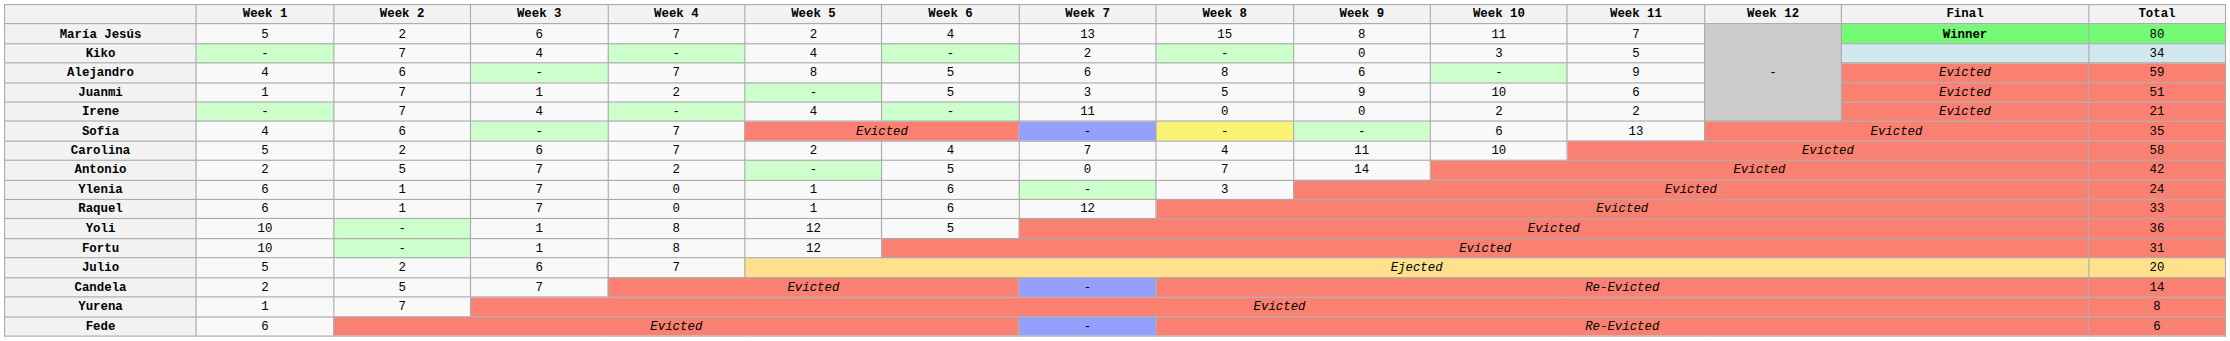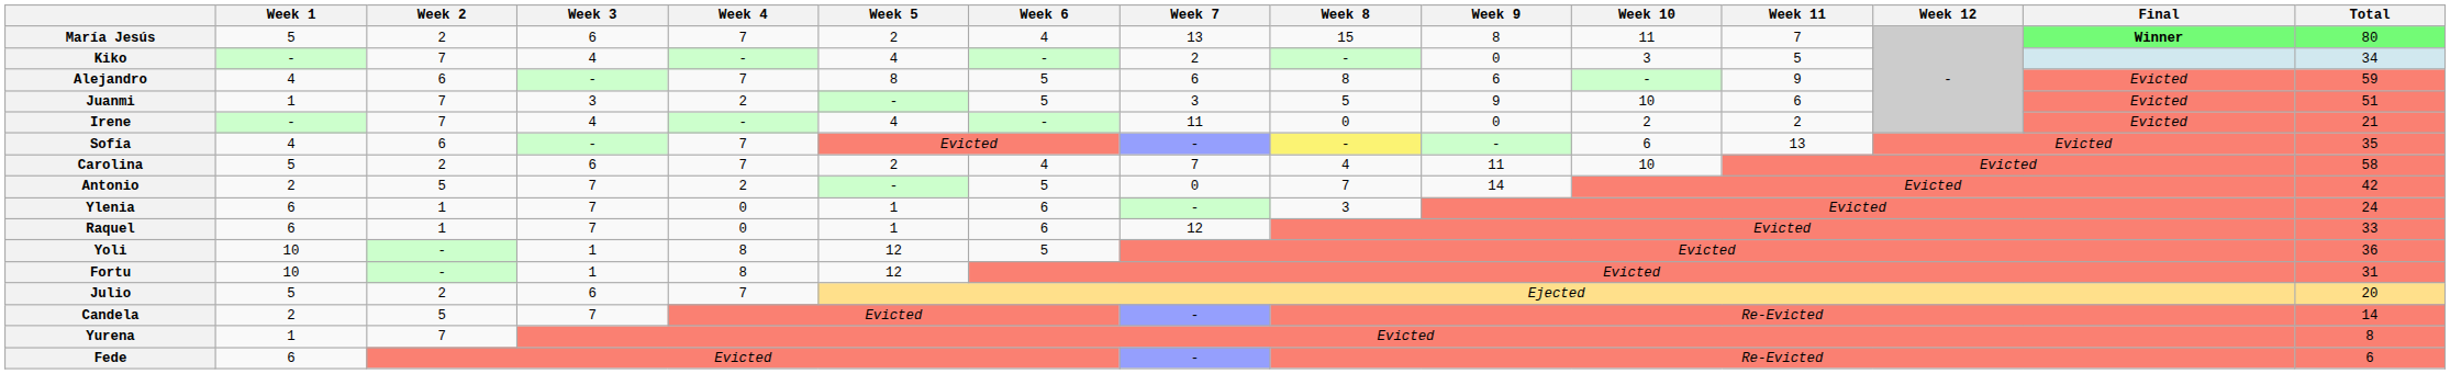 <table class="wikitable" style="width:100%; text-align:center; font-size:85%; line-height:12px">
 <tr>
 <th style="width:7%"></th>
 <th style="width:5%">Week 1</th>
 <th style="width:5%">Week 2</th>
 <th style="width:5%">Week 3</th>
 <th style="width:5%">Week 4</th>
 <th style="width:5%">Week 5</th>
 <th style="width:5%">Week 6</th>
 <th style="width:5%">Week 7</th>
 <th style="width:5%">Week 8</th>
 <th style="width:5%">Week 9</th>
 <th style="width:5%">Week 10</th>
 <th style="width:5%">Week 11</th>
 <th style="width:5%">Week 12</th>
 <th style="width:9%" colspan="2">Final</th>
 <th style="width:5%">Total</th>
 </tr>
 <tr>
 <th>María Jesús</th>
 <td>5</td>
 <td>2</td>
 <td>6</td>
 <td>7</td>
 <td>2</td>
 <td>4</td>
 <td>13</td>
 <td>15</td>
 <td>8</td>
 <td>11</td>
 <td>7</td>
 <td colspan="2" rowspan="5" style="background:#CCCCCC">-</td>
 <td style="background:#73FB76"><strong>Winner</strong></td>
 <td style="background:#73FB76">80</td>
 </tr>
 <tr>
 <th>Kiko</th>
 <td style="background:#cfc">-</td>
 <td>7</td>
 <td>4</td>
 <td style="background:#cfc">-</td>
 <td>4</td>
 <td style="background:#cfc">-</td>
 <td>2</td>
 <td style="background:#cfc">-</td>
 <td>0</td>
 <td>3</td>
 <td>5</td>
 <td style="background:#D1E8EF"><strong></strong></td>
 <td style="background:#D1E8EF">34</td>
 </tr>
 <tr>
 <th>Alejandro</th>
 <td>4</td>
 <td>6</td>
 <td style="background:#cfc">-</td>
 <td>7</td>
 <td>8</td>
 <td>5</td>
 <td>6</td>
 <td>8</td>
 <td>6</td>
 <td style="background:#cfc">-</td>
 <td>9</td>
 <td style="background:#FA8072"><em>Evicted</em></td>
 <td style="background:#FA8072">59</td>
 </tr>
 <tr>
 <th>Juanmi</th>
 <td>1</td>
 <td>7</td>
-<td>1</td>
+<td>3</td>
 <td>2</td>
 <td style="background:#cfc">-</td>
 <td>5</td>
 <td>3</td>
 <td>5</td>
 <td>9</td>
 <td>10</td>
 <td>6</td>
 <td style="background:#FA8072"><em>Evicted</em></td>
 <td style="background:#FA8072">51</td>
 </tr>
 <tr>
 <th>Irene</th>
 <td style="background:#cfc">-</td>
 <td>7</td>
 <td>4</td>
 <td style="background:#cfc">-</td>
 <td>4</td>
 <td style="background:#cfc">-</td>
 <td>11</td>
 <td>0</td>
 <td>0</td>
 <td>2</td>
 <td>2</td>
 <td style="background:#FA8072"><em>Evicted</em></td>
 <td style="background:#FA8072">21</td>
 </tr>
 <tr>
 <th>Sofía</th>
 <td>4</td>
 <td>6</td>
 <td style="background:#cfc">-</td>
 <td>7</td>
 <td colspan="2" style="background:#FA8072"><em>Evicted</em></td>
 <td style="background:#959FFD">-</td>
 <td style="background:#FBF373">-</td>
 <td style="background:#cfc">-</td>
 <td>6</td>
 <td>13</td>
 <td colspan="3" style="background:#FA8072"><em>Evicted</em></td>
 <td style="background:#FA8072">35</td>
 </tr>
 <tr>
 <th>Carolina</th>
 <td>5</td>
 <td>2</td>
 <td>6</td>
 <td>7</td>
 <td>2</td>
 <td>4</td>
 <td>7</td>
 <td>4</td>
 <td>11</td>
 <td>10</td>
 <td colspan="4" style="background:#FA8072"><em>Evicted</em></td>
 <td style="background:#FA8072">58</td>
 </tr>
 <tr>
 <th>Antonio</th>
 <td>2</td>
 <td>5</td>
 <td>7</td>
 <td>2</td>
 <td style="background:#cfc">-</td>
 <td>5</td>
 <td>0</td>
 <td>7</td>
 <td>14</td>
 <td colspan="5" style="background:#FA8072"><em>Evicted</em></td>
 <td style="background:#FA8072">42</td>
 </tr>
 <tr>
 <th>Ylenia</th>
 <td>6</td>
 <td>1</td>
 <td>7</td>
 <td>0</td>
 <td>1</td>
 <td>6</td>
 <td style="background:#cfc">-</td>
 <td>3</td>
 <td colspan="6" style="background:#FA8072"><em>Evicted</em></td>
 <td style="background:#FA8072">24</td>
 </tr>
 <tr>
 <th>Raquel</th>
 <td>6</td>
 <td>1</td>
 <td>7</td>
 <td>0</td>
 <td>1</td>
 <td>6</td>
 <td>12</td>
 <td colspan="7" style="background:#FA8072"><em>Evicted</em></td>
 <td style="background:#FA8072">33</td>
 </tr>
 <tr>
 <th>Yoli</th>
 <td>10</td>
 <td style="background:#cfc">-</td>
 <td>1</td>
 <td>8</td>
 <td>12</td>
 <td>5</td>
 <td colspan="8" style="background:#FA8072"><em>Evicted</em></td>
 <td style="background:#FA8072">36</td>
 </tr>
 <tr>
 <th>Fortu</th>
 <td>10</td>
 <td style="background:#cfc">-</td>
 <td>1</td>
 <td>8</td>
 <td>12</td>
 <td colspan="9" style="background:#FA8072"><em>Evicted</em></td>
 <td style="background:#FA8072">31</td>
 </tr>
 <tr>
 <th>Julio</th>
 <td>5</td>
 <td>2</td>
 <td>6</td>
 <td>7</td>
 <td colspan="10" style="background:#FFE08B"><em>Ejected</em></td>
 <td style="background:#FFE08B">20</td>
 </tr>
 <tr>
 <th>Candela</th>
 <td>2</td>
 <td>5</td>
 <td>7</td>
 <td colspan="3" style="background:#FA8072"><em>Evicted</em></td>
 <td style="background:#959FFD">-</td>
 <td colspan="7" style="background:#FA8072"><em>Re-Evicted</em></td>
 <td style="background:#FA8072">14</td>
 </tr>
 <tr>
 <th>Yurena</th>
 <td>1</td>
 <td>7</td>
 <td colspan="12" style="background:#FA8072"><em>Evicted</em></td>
 <td style="background:#FA8072">8</td>
 </tr>
 <tr>
 <th>Fede</th>
 <td>6</td>
 <td colspan="5" style="background:#FA8072"><em>Evicted</em></td>
 <td style="background:#959FFD">-</td>
 <td colspan="7" style="background:#FA8072"><em>Re-Evicted</em></td>
 <td style="background:#FA8072">6</td>
 </tr>
 </table>
